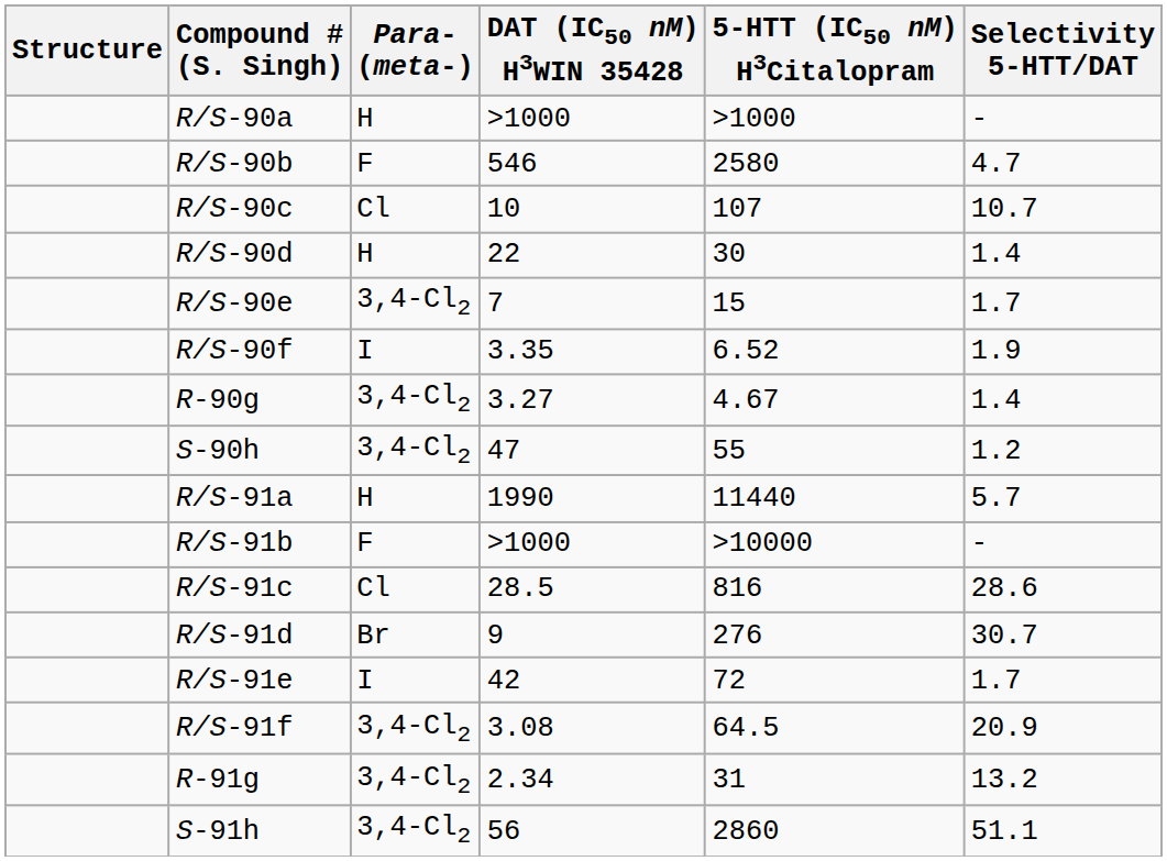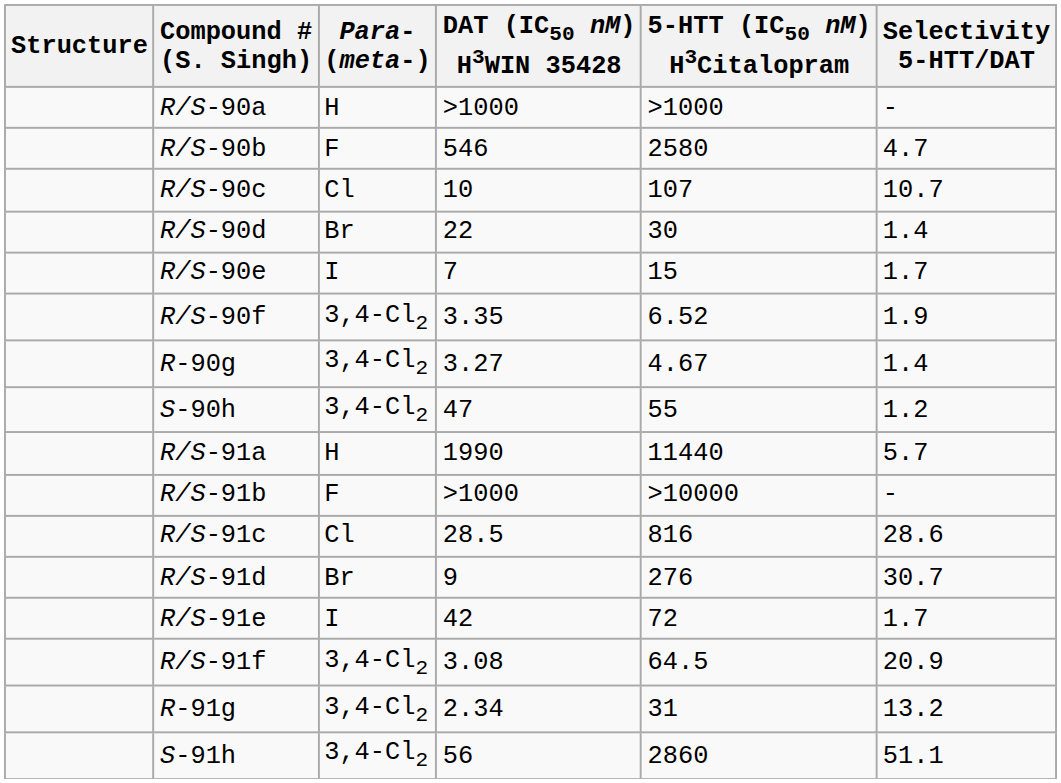 <table class="wikitable sortable">
 <tr>
 <th>Structure</th>
 <th>Compound #<br>(S. Singh)</th>
 <th><em>Para</em>-<br>(<em>meta</em>-)</th>
 <th>DAT (IC<sub>50</sub> <em>nM</em>)<br>H<sup>3</sup>WIN 35428</th>
 <th>5-HTT (IC<sub>50</sub> <em>nM</em>)<br>H<sup>3</sup>Citalopram</th>
 <th>Selectivity<br>5-HTT/DAT</th>
 </tr>
 <tr>
 <td></td>
 <td><em>R/S</em>-90a</td>
 <td>H</td>
 <td>>1000</td>
 <td>>1000</td>
 <td>-</td>
 </tr>
 <tr>
 <td></td>
 <td><em>R/S</em>-90b</td>
 <td>F</td>
 <td>546</td>
 <td>2580</td>
 <td>4.7</td>
 </tr>
 <tr>
 <td></td>
 <td><em>R/S</em>-90c</td>
 <td>Cl</td>
 <td>10</td>
 <td>107</td>
 <td>10.7</td>
 </tr>
 <tr>
 <td></td>
 <td><em>R/S</em>-90d</td>
-<td>H</td>
+<td>Br</td>
 <td>22</td>
 <td>30</td>
 <td>1.4</td>
 </tr>
 <tr>
 <td></td>
 <td><em>R/S</em>-90e</td>
-<td>3,4-Cl<sub>2</sub></td>
+<td>I</td>
 <td>7</td>
 <td>15</td>
 <td>1.7</td>
 </tr>
 <tr>
 <td></td>
 <td><em>R/S</em>-90f</td>
-<td>I</td>
+<td>3,4-Cl<sub>2</sub></td>
 <td>3.35</td>
 <td>6.52</td>
 <td>1.9</td>
 </tr>
 <tr>
 <td></td>
 <td><em>R</em>-90g</td>
 <td>3,4-Cl<sub>2</sub></td>
 <td>3.27</td>
 <td>4.67</td>
 <td>1.4</td>
 </tr>
 <tr>
 <td></td>
 <td><em>S</em>-90h</td>
 <td>3,4-Cl<sub>2</sub></td>
 <td>47</td>
 <td>55</td>
 <td>1.2</td>
 </tr>
 <tr>
 <td></td>
 <td><em>R/S</em>-91a</td>
 <td>H</td>
 <td>1990</td>
 <td>11440</td>
 <td>5.7</td>
 </tr>
 <tr>
 <td></td>
 <td><em>R/S</em>-91b</td>
 <td>F</td>
 <td>>1000</td>
 <td>>10000</td>
 <td>-</td>
 </tr>
 <tr>
 <td></td>
 <td><em>R/S</em>-91c</td>
 <td>Cl</td>
 <td>28.5</td>
 <td>816</td>
 <td>28.6</td>
 </tr>
 <tr>
 <td></td>
 <td><em>R/S</em>-91d</td>
 <td>Br</td>
 <td>9</td>
 <td>276</td>
 <td>30.7</td>
 </tr>
 <tr>
 <td></td>
 <td><em>R/S</em>-91e</td>
 <td>I</td>
 <td>42</td>
 <td>72</td>
 <td>1.7</td>
 </tr>
 <tr>
 <td></td>
 <td><em>R/S</em>-91f</td>
 <td>3,4-Cl<sub>2</sub></td>
 <td>3.08</td>
 <td>64.5</td>
 <td>20.9</td>
 </tr>
 <tr>
 <td></td>
 <td><em>R</em>-91g</td>
 <td>3,4-Cl<sub>2</sub></td>
 <td>2.34</td>
 <td>31</td>
 <td>13.2</td>
 </tr>
 <tr>
 <td></td>
 <td><em>S</em>-91h</td>
 <td>3,4-Cl<sub>2</sub></td>
 <td>56</td>
 <td>2860</td>
 <td>51.1</td>
 </tr>
 </table>
